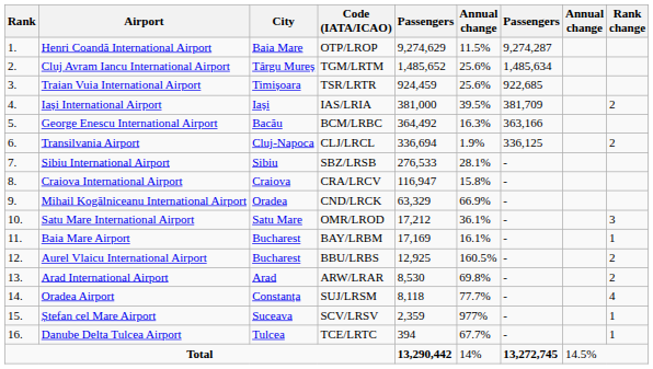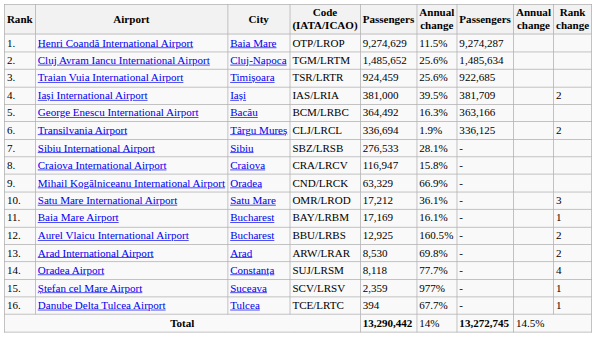 <table class="wikitable sortable">
 <tr>
 <th>Rank</th>
 <th>Airport</th>
 <th>City</th>
 <th>Code<br>(IATA/ICAO)</th>
 <th>Passengers</th>
 <th>Annual<br>change</th>
 <th>Passengers</th>
 <th>Annual<br>change</th>
 <th>Rank<br>change</th>
 </tr>
 <tr>
 <td>1.</td>
 <td><a href='#'>Henri Coandă International Airport</a></td>
 <td><a href='#'>Baia Mare</a></td>
 <td>OTP/LROP</td>
 <td>9,274,629</td>
 <td> 11.5%</td>
 <td>9,274,287</td>
 <td></td>
 <td></td>
 </tr>
 <tr>
 <td>2.</td>
 <td><a href='#'>Cluj Avram Iancu International Airport</a></td>
-<td><a href='#'>Târgu Mureș</a></td>
+<td><a href='#'>Cluj-Napoca</a></td>
 <td>TGM/LRTM</td>
 <td>1,485,652</td>
 <td> 25.6%</td>
 <td>1,485,634</td>
 <td></td>
 <td></td>
 </tr>
 <tr>
 <td>3.</td>
 <td><a href='#'>Traian Vuia International Airport</a></td>
 <td><a href='#'>Timișoara</a></td>
 <td>TSR/LRTR</td>
 <td>924,459</td>
 <td> 25.6%</td>
 <td>922,685</td>
 <td></td>
 <td></td>
 </tr>
 <tr>
 <td>4.</td>
 <td><a href='#'>Iași International Airport</a></td>
 <td><a href='#'>Iași</a></td>
 <td>IAS/LRIA</td>
 <td>381,000</td>
 <td> 39.5%</td>
 <td>381,709</td>
 <td></td>
 <td>2</td>
 </tr>
 <tr>
 <td>5.</td>
 <td><a href='#'>George Enescu International Airport</a></td>
 <td><a href='#'>Bacău</a></td>
 <td>BCM/LRBC</td>
 <td>364,492</td>
 <td> 16.3%</td>
 <td>363,166</td>
 <td></td>
 <td></td>
 </tr>
 <tr>
 <td>6.</td>
 <td><a href='#'>Transilvania Airport</a></td>
-<td><a href='#'>Cluj-Napoca</a></td>
+<td><a href='#'>Târgu Mureș</a></td>
 <td>CLJ/LRCL</td>
 <td>336,694</td>
 <td> 1.9%</td>
 <td>336,125</td>
 <td></td>
 <td>2</td>
 </tr>
 <tr>
 <td>7.</td>
 <td><a href='#'>Sibiu International Airport</a></td>
 <td><a href='#'>Sibiu</a></td>
 <td>SBZ/LRSB</td>
 <td>276,533</td>
 <td> 28.1%</td>
 <td>-</td>
 <td></td>
 <td></td>
 </tr>
 <tr>
 <td>8.</td>
 <td><a href='#'>Craiova International Airport</a></td>
 <td><a href='#'>Craiova</a></td>
 <td>CRA/LRCV</td>
 <td>116,947</td>
 <td> 15.8%</td>
 <td>-</td>
 <td></td>
 <td></td>
 </tr>
 <tr>
 <td>9.</td>
 <td><a href='#'>Mihail Kogălniceanu International Airport</a></td>
 <td><a href='#'>Oradea</a></td>
 <td>CND/LRCK</td>
 <td>63,329</td>
 <td> 66.9%</td>
 <td>-</td>
 <td></td>
 <td></td>
 </tr>
 <tr>
 <td>10.</td>
 <td><a href='#'>Satu Mare International Airport</a></td>
 <td><a href='#'>Satu Mare</a></td>
 <td>OMR/LROD</td>
 <td>17,212</td>
 <td> 36.1%</td>
 <td>-</td>
 <td></td>
 <td>3</td>
 </tr>
 <tr>
 <td>11.</td>
 <td><a href='#'>Baia Mare Airport</a></td>
 <td><a href='#'>Bucharest</a></td>
 <td>BAY/LRBM</td>
 <td>17,169</td>
 <td> 16.1%</td>
 <td>-</td>
 <td></td>
 <td>1</td>
 </tr>
 <tr>
 <td>12.</td>
 <td><a href='#'>Aurel Vlaicu International Airport</a></td>
 <td><a href='#'>Bucharest</a></td>
 <td>BBU/LRBS</td>
 <td>12,925</td>
 <td> 160.5%</td>
 <td>-</td>
 <td></td>
 <td>2</td>
 </tr>
 <tr>
 <td>13.</td>
 <td><a href='#'>Arad International Airport</a></td>
 <td><a href='#'>Arad</a></td>
 <td>ARW/LRAR</td>
 <td>8,530</td>
 <td> 69.8%</td>
 <td>-</td>
 <td></td>
 <td>2</td>
 </tr>
 <tr>
 <td>14.</td>
 <td><a href='#'>Oradea Airport</a></td>
 <td><a href='#'>Constanța</a></td>
 <td>SUJ/LRSM</td>
 <td>8,118</td>
 <td> 77.7%</td>
 <td>-</td>
 <td></td>
 <td>4</td>
 </tr>
 <tr>
 <td>15.</td>
 <td><a href='#'>Ștefan cel Mare Airport</a></td>
 <td><a href='#'>Suceava</a></td>
 <td>SCV/LRSV</td>
 <td>2,359</td>
 <td> 977%</td>
 <td>-</td>
 <td></td>
 <td>1</td>
 </tr>
 <tr>
 <td>16.</td>
 <td><a href='#'>Danube Delta Tulcea Airport</a></td>
 <td><a href='#'>Tulcea</a></td>
 <td>TCE/LRTC</td>
 <td>394</td>
 <td> 67.7%</td>
 <td>-</td>
 <td></td>
 <td>1</td>
 </tr>
 <tr>
 <td colspan=4 style="text-align:center"><strong>Total</strong></td>
 <td><strong>13,290,442</strong></td>
 <td> 14%</td>
 <td><strong>13,272,745</strong></td>
 <td colspan=2> 14.5%</td>
 </tr>
 </table>
